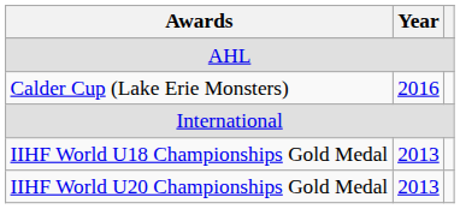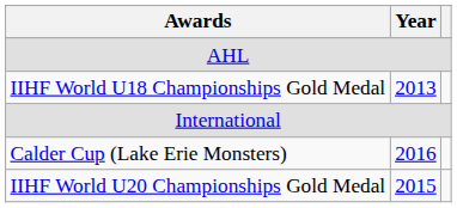 <table class="wikitable">
 <tr>
 <th>Awards</th>
 <th>Year</th>
 <th></th>
 </tr>
 <tr>
 </tr>
 <tr ALIGN="center" bgcolor="#e0e0e0">
 <td colspan="3"><a href='#'>AHL</a></td>
 </tr>
 <tr>
-<td><a href='#'>Calder Cup</a> (Lake Erie Monsters)</td>
-<td><a href='#'>2016</a></td>
+<td><a href='#'>IIHF World U18 Championships</a> Gold Medal</td>
+<td><a href='#'>2013</a></td>
 <td></td>
 </tr>
 <tr ALIGN="center" bgcolor="#e0e0e0">
 <td colspan="3"><a href='#'>International</a></td>
 </tr>
 <tr>
-<td><a href='#'>IIHF World U18 Championships</a> Gold Medal</td>
-<td><a href='#'>2013</a></td>
+<td><a href='#'>Calder Cup</a> (Lake Erie Monsters)</td>
+<td><a href='#'>2016</a></td>
 <td></td>
 </tr>
 <tr>
 <td><a href='#'>IIHF World U20 Championships</a> Gold Medal</td>
-<td><a href='#'>2013</a></td>
+<td><a href='#'>2015</a></td>
 <td></td>
 </tr>
 </table>
